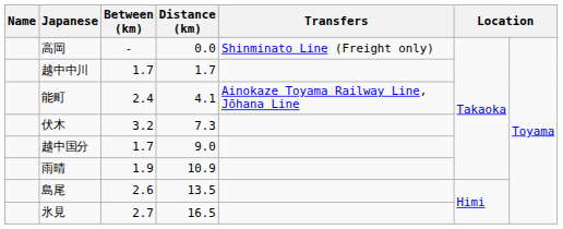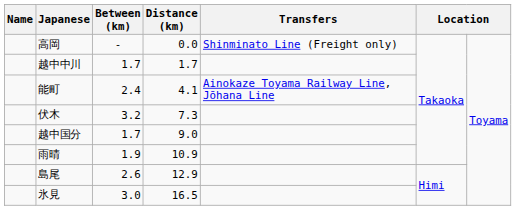 <table class="wikitable">
 <tr>
 <th>Name</th>
 <th>Japanese</th>
 <th>Between<br>(km)</th>
 <th>Distance<br>(km)</th>
 <th>Transfers</th>
 <th colspan=2>Location</th>
 </tr>
 <tr>
 <td></td>
 <td>高岡</td>
 <td style="text-align:center;">-</td>
 <td style="text-align:right;">0.0</td>
 <td><a href='#'>Shinminato Line</a> (Freight only)</td>
 <td rowspan="6"><a href='#'>Takaoka</a></td>
 <td rowspan=8><a href='#'>Toyama</a></td>
 </tr>
 <tr>
 <td></td>
 <td>越中中川</td>
 <td style="text-align:right;">1.7</td>
 <td style="text-align:right;">1.7</td>
 <td> </td>
 </tr>
 <tr>
 <td></td>
 <td>能町</td>
 <td style="text-align:right;">2.4</td>
 <td style="text-align:right;">4.1</td>
 <td><a href='#'>Ainokaze Toyama Railway Line</a>, <a href='#'>Jōhana Line</a></td>
 </tr>
 <tr>
 <td></td>
 <td>伏木</td>
 <td style="text-align:right;">3.2</td>
 <td style="text-align:right;">7.3</td>
 <td> </td>
 </tr>
 <tr>
 <td></td>
 <td>越中国分</td>
 <td style="text-align:right;">1.7</td>
 <td style="text-align:right;">9.0</td>
 <td> </td>
 </tr>
 <tr>
 <td></td>
 <td>雨晴</td>
 <td style="text-align:right;">1.9</td>
 <td style="text-align:right;">10.9</td>
 <td> </td>
 </tr>
 <tr>
 <td></td>
 <td>島尾</td>
 <td style="text-align:right;">2.6</td>
-<td style="text-align:right;">13.5</td>
+<td style="text-align:right;">12.9</td>
 <td> </td>
 <td rowspan="2"><a href='#'>Himi</a></td>
 </tr>
 <tr>
 <td></td>
 <td>氷見</td>
-<td style="text-align:right;">2.7</td>
+<td style="text-align:right;">3.0</td>
 <td style="text-align:right;">16.5</td>
 <td> </td>
 </tr>
 </table>
